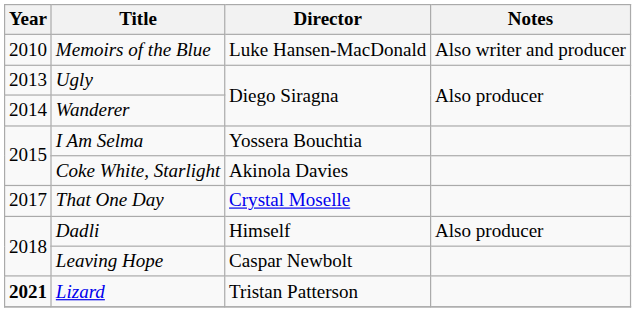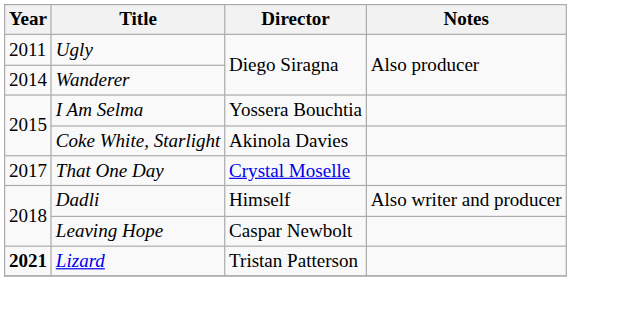 <table class="wikitable">
 <tr>
 <th>Year</th>
 <th>Title</th>
 <th>Director</th>
 <th>Notes</th>
 </tr>
 <tr>
-<td>2010</td>
-<td><em>Memoirs of the Blue</em></td>
-<td>Luke Hansen-MacDonald</td>
-<td>Also writer and producer</td>
-</tr>
-<tr>
-<td>2013</td>
+<td>2011</td>
 <td><em>Ugly</em></td>
 <td rowspan="2">Diego Siragna</td>
 <td rowspan=2>Also producer</td>
 </tr>
 <tr>
 <td>2014</td>
 <td><em>Wanderer</em></td>
 </tr>
 <tr>
 <td rowspan="2">2015</td>
 <td><em>I Am Selma</em></td>
 <td>Yossera Bouchtia</td>
 <td></td>
 </tr>
 <tr>
 <td><em>Coke White, Starlight</em></td>
 <td>Akinola Davies</td>
 <td></td>
 </tr>
 <tr>
 <td>2017</td>
 <td><em>That One Day</em></td>
 <td><a href='#'>Crystal Moselle</a></td>
 <td></td>
 </tr>
 <tr>
 <td rowspan=2>2018</td>
 <td><em>Dadli</em></td>
 <td>Himself</td>
-<td>Also producer</td>
+<td>Also writer and producer</td>
 </tr>
 <tr>
 <td><em>Leaving Hope</em></td>
 <td>Caspar Newbolt</td>
 <td></td>
 </tr>
 <tr>
 <td><strong>2021</strong></td>
 <td><em><a href='#'>Lizard</a></em></td>
 <td>Tristan Patterson</td>
 <td></td>
 </tr>
 <tr>
 </tr>
 </table>
